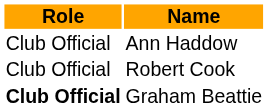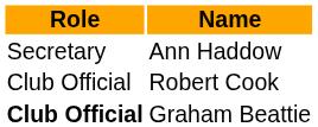 <table class="toccolours">
 <tr>
 <th style="background:orange;">Role</th>
 <th style="background:orange;">Name</th>
 </tr>
 <tr>
-<td>Club Official</td>
+<td>Secretary</td>
 <td> Ann Haddow</td>
 </tr>
 <tr>
 <td>Club Official</td>
 <td> Robert Cook</td>
 </tr>
 <tr>
 <td><strong>Club Official</strong></td>
 <td> Graham Beattie</td>
 </tr>
 </table>
